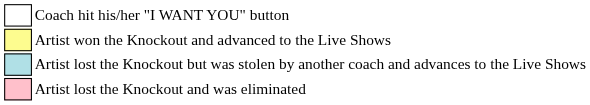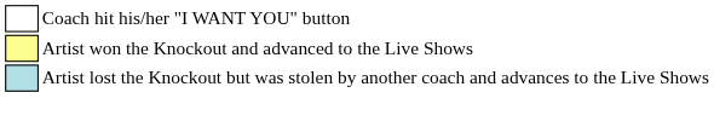 <table class="toccolours" style="font-size: 90%; white-space: nowrap;">
 <tr>
 <td style="background:white; border:1px solid black;"> <strong></strong> </td>
 <td>Coach hit his/her "I WANT YOU" button</td>
 </tr>
 <tr>
 <td style="background:#fdfc8f; border:1px solid black;">      </td>
 <td>Artist won the Knockout and advanced to the Live Shows</td>
 </tr>
 <tr>
 <td style="background:#b0e0e6; border:1px solid black;">      </td>
 <td>Artist lost the Knockout but was stolen by another coach and advances to the Live Shows</td>
 </tr>
-<tr>
-<td style="background:pink; border:1px solid black;">      </td>
-<td>Artist lost the Knockout and was eliminated</td>
-</tr>
 </table>
